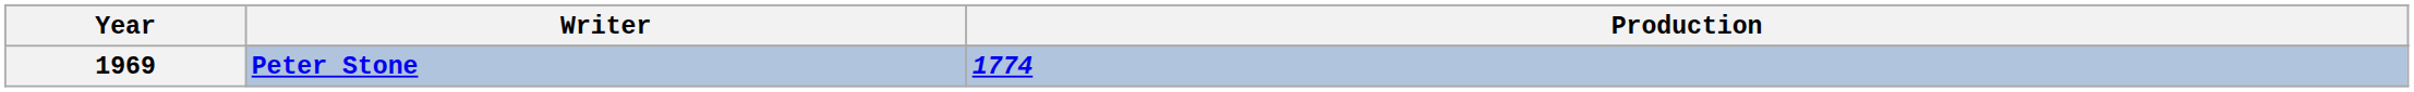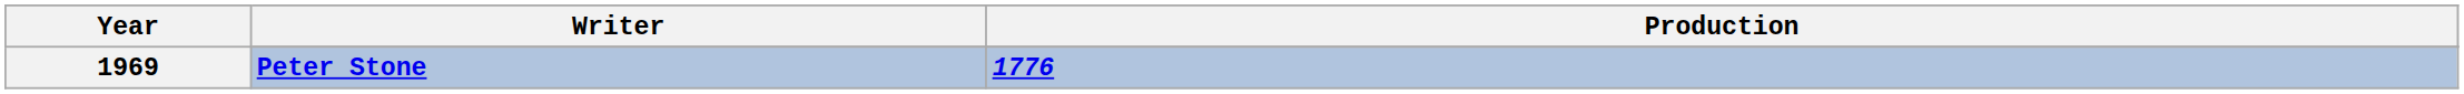 <table class="wikitable" style="width:98%;">
 <tr style="background:#bebebe;">
 <th style="width:10%;">Year</th>
 <th style="width:30%;">Writer</th>
 <th style="width:60%;">Production</th>
 </tr>
 <tr>
 <th rowspan="2" align="center">1969</th>
 </tr>
 <tr style="background:#B0C4DE">
 <td><strong><a href='#'>Peter Stone</a></strong></td>
-<td><strong><em><a href='#'>1774</a><em> <strong></td>
+<td><strong><em><a href='#'>1776</a><em> <strong></td>
 </tr>
 </table>
